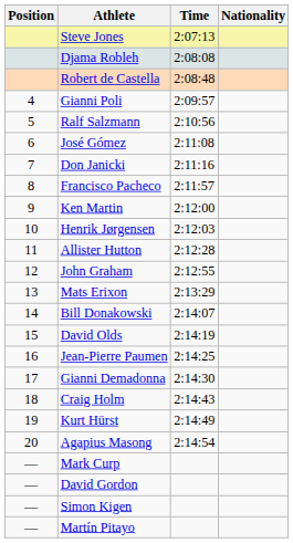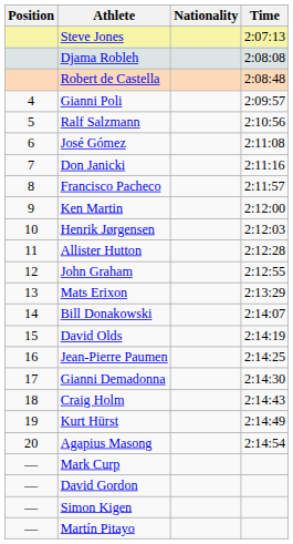 <table class="wikitable sortable">
 <tr>
 <th>Position</th>
 <th>Athlete</th>
+<th>Nationality</th>
 <th>Time</th>
-<th>Nationality</th>
 </tr>
 <tr bgcolor=#F7F6A8>
 <td align=center></td>
 <td><a href='#'>Steve Jones</a></td>
+<td></td>
 <td>2:07:13</td>
-<td></td>
 </tr>
 <tr bgcolor=#DCE5E5>
 <td align=center></td>
 <td><a href='#'>Djama Robleh</a></td>
+<td></td>
 <td>2:08:08</td>
-<td></td>
 </tr>
 <tr bgcolor=#FFDAB9>
 <td align=center></td>
 <td><a href='#'>Robert de Castella</a></td>
+<td></td>
 <td>2:08:48</td>
-<td></td>
 </tr>
 <tr>
 <td align=center>4</td>
 <td><a href='#'>Gianni Poli</a></td>
+<td></td>
 <td>2:09:57</td>
-<td></td>
 </tr>
 <tr>
 <td align=center>5</td>
 <td><a href='#'>Ralf Salzmann</a></td>
+<td></td>
 <td>2:10:56</td>
-<td></td>
 </tr>
 <tr>
 <td align=center>6</td>
 <td><a href='#'>José Gómez</a></td>
+<td></td>
 <td>2:11:08</td>
-<td></td>
 </tr>
 <tr>
 <td align=center>7</td>
 <td><a href='#'>Don Janicki</a></td>
+<td></td>
 <td>2:11:16</td>
-<td></td>
 </tr>
 <tr>
 <td align=center>8</td>
 <td><a href='#'>Francisco Pacheco</a></td>
+<td></td>
 <td>2:11:57</td>
-<td></td>
 </tr>
 <tr>
 <td align=center>9</td>
 <td><a href='#'>Ken Martin</a></td>
+<td></td>
 <td>2:12:00</td>
-<td></td>
 </tr>
 <tr>
 <td align=center>10</td>
 <td><a href='#'>Henrik Jørgensen</a></td>
+<td></td>
 <td>2:12:03</td>
-<td></td>
 </tr>
 <tr>
 <td align=center>11</td>
 <td><a href='#'>Allister Hutton</a></td>
+<td></td>
 <td>2:12:28</td>
-<td></td>
 </tr>
 <tr>
 <td align=center>12</td>
 <td><a href='#'>John Graham</a></td>
+<td></td>
 <td>2:12:55</td>
-<td></td>
 </tr>
 <tr>
 <td align=center>13</td>
 <td><a href='#'>Mats Erixon</a></td>
+<td></td>
 <td>2:13:29</td>
-<td></td>
 </tr>
 <tr>
 <td align=center>14</td>
 <td><a href='#'>Bill Donakowski</a></td>
+<td></td>
 <td>2:14:07</td>
-<td></td>
 </tr>
 <tr>
 <td align=center>15</td>
 <td><a href='#'>David Olds</a></td>
+<td></td>
 <td>2:14:19</td>
-<td></td>
 </tr>
 <tr>
 <td align=center>16</td>
 <td><a href='#'>Jean-Pierre Paumen</a></td>
+<td></td>
 <td>2:14:25</td>
-<td></td>
 </tr>
 <tr>
 <td align=center>17</td>
 <td><a href='#'>Gianni Demadonna</a></td>
+<td></td>
 <td>2:14:30</td>
-<td></td>
 </tr>
 <tr>
 <td align=center>18</td>
 <td><a href='#'>Craig Holm</a></td>
+<td></td>
 <td>2:14:43</td>
-<td></td>
 </tr>
 <tr>
 <td align=center>19</td>
 <td><a href='#'>Kurt Hürst</a></td>
+<td></td>
 <td>2:14:49</td>
-<td></td>
 </tr>
 <tr>
 <td align=center>20</td>
 <td><a href='#'>Agapius Masong</a></td>
+<td></td>
 <td>2:14:54</td>
-<td></td>
 </tr>
 <tr>
 <td align=center>—</td>
 <td><a href='#'>Mark Curp</a></td>
 <td></td>
 <td></td>
 </tr>
 <tr>
 <td align=center>—</td>
 <td><a href='#'>David Gordon</a></td>
 <td></td>
 <td></td>
 </tr>
 <tr>
 <td align=center>—</td>
 <td><a href='#'>Simon Kigen</a></td>
 <td></td>
 <td></td>
 </tr>
 <tr>
 <td align=center>—</td>
 <td><a href='#'>Martín Pitayo</a></td>
 <td></td>
 <td></td>
 </tr>
 </table>
